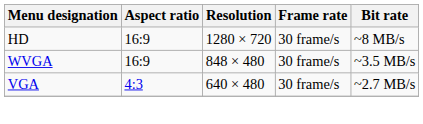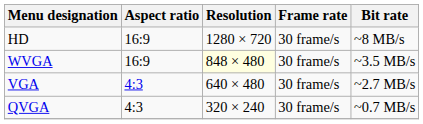 <table class="wikitable plainlinks" border="1">
 <tr>
 <th>Menu designation</th>
 <th>Aspect ratio</th>
 <th>Resolution</th>
 <th>Frame rate</th>
 <th>Bit rate</th>
 </tr>
 <tr>
 <td>HD</td>
 <td>16:9</td>
 <td>1280 × 720</td>
 <td>30 frame/s</td>
 <td>~8 MB/s</td>
 </tr>
 <tr>
 <td><a href='#'>WVGA</a></td>
 <td>16:9</td>
-<td>848 × 480</td>
+<td style="background: lightyellow;">848 × 480</td>
 <td>30 frame/s</td>
 <td>~3.5 MB/s</td>
 </tr>
 <tr>
 <td><a href='#'>VGA</a></td>
 <td><a href='#'>4:3</a></td>
 <td>640 × 480</td>
 <td>30 frame/s</td>
 <td>~2.7 MB/s</td>
 </tr>
 <tr>
+<td><a href='#'>QVGA</a></td>
+<td>4:3</td>
+<td>320 × 240</td>
+<td>30 frame/s</td>
+<td>~0.7 MB/s</td>
+</tr>
+<tr>
 </tr>
 </table>
